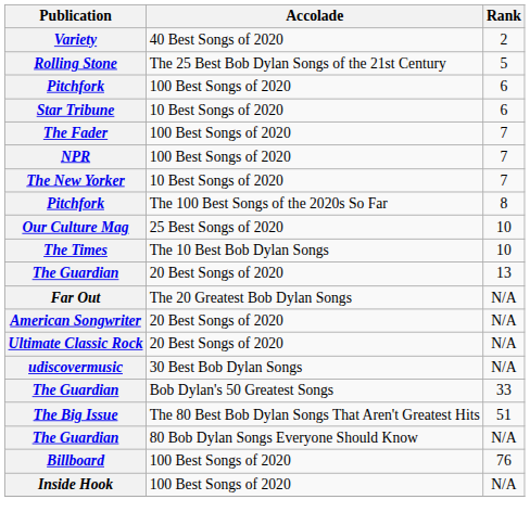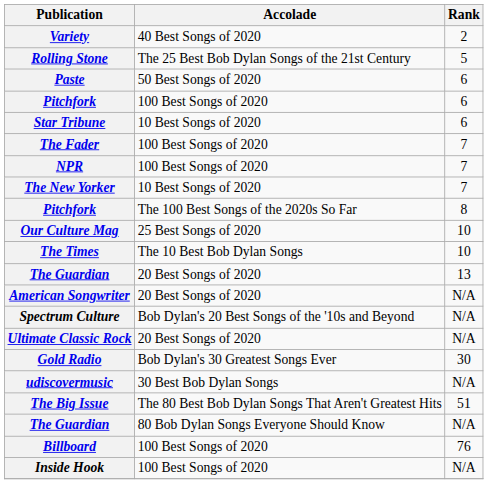 <table class="wikitable sortable plainrowheaders">
 <tr>
 <th scope="col">Publication</th>
 <th scope="col">Accolade</th>
 <th scope="col">Rank</th>
 </tr>
 <tr>
 <th scope="row"><em><a href='#'>Variety</a></em></th>
 <td>40 Best Songs of 2020</td>
 <td style="text-align:center;">2</td>
 </tr>
 <tr>
 <th scope="row"><em><a href='#'>Rolling Stone</a></em></th>
 <td>The 25 Best Bob Dylan Songs of the 21st Century</td>
 <td style="text-align:center;">5</td>
+</tr>
+<tr>
+<th scope="row"><em><a href='#'>Paste</a></em></th>
+<td>50 Best Songs of 2020</td>
+<td style="text-align:center;">6</td>
 </tr>
 <tr>
 <th scope="row"><em><a href='#'>Pitchfork</a></em></th>
 <td>100 Best Songs of 2020</td>
 <td style="text-align:center;">6</td>
 </tr>
 <tr>
 <th scope="row"><em><a href='#'>Star Tribune</a></em></th>
 <td>10 Best Songs of 2020</td>
 <td style="text-align:center;">6</td>
 </tr>
 <tr>
 <th scope="row"><em><a href='#'>The Fader</a></em></th>
 <td>100 Best Songs of 2020</td>
 <td style="text-align:center;">7</td>
 </tr>
 <tr>
 <th scope="row"><em><a href='#'>NPR</a></em></th>
 <td>100 Best Songs of 2020</td>
 <td style="text-align:center;">7</td>
 </tr>
 <tr>
 <th scope="row"><em><a href='#'>The New Yorker</a></em></th>
 <td>10 Best Songs of 2020</td>
 <td style="text-align:center;">7</td>
 </tr>
 <tr>
 <th scope="row"><em><a href='#'>Pitchfork</a></em></th>
 <td>The 100 Best Songs of the 2020s So Far</td>
 <td style="text-align:center;">8</td>
 </tr>
 <tr>
 <th scope="row"><em><a href='#'>Our Culture Mag</a></em></th>
 <td>25 Best Songs of 2020</td>
 <td style="text-align:center;">10</td>
 </tr>
 <tr>
 <th scope="row"><em><a href='#'>The Times</a></em></th>
 <td>The 10 Best Bob Dylan Songs</td>
 <td style="text-align:center;">10</td>
 </tr>
 <tr>
 <th scope="row"><em><a href='#'>The Guardian</a></em></th>
 <td>20 Best Songs of 2020</td>
 <td style="text-align:center;">13</td>
 </tr>
 <tr>
-<th scope="row"><em>Far Out</em></th>
-<td>The 20 Greatest Bob Dylan Songs</td>
+<th scope="row"><em><a href='#'>American Songwriter</a></em></th>
+<td>20 Best Songs of 2020</td>
 <td style="text-align:center;">N/A</td>
 </tr>
 <tr>
-<th scope="row"><em><a href='#'>American Songwriter</a></em></th>
-<td>20 Best Songs of 2020</td>
+<th scope="row"><em>Spectrum Culture</em></th>
+<td>Bob Dylan's 20 Best Songs of the '10s and Beyond</td>
 <td style="text-align:center;">N/A</td>
 </tr>
 <tr>
 <th scope="row"><em><a href='#'>Ultimate Classic Rock</a></em></th>
 <td>20 Best Songs of 2020</td>
 <td style="text-align:center;">N/A</td>
 </tr>
 <tr>
+<th scope="row"><em><a href='#'>Gold Radio</a></em></th>
+<td>Bob Dylan's 30 Greatest Songs Ever</td>
+<td style="text-align:center;">30</td>
+</tr>
+<tr>
 <th scope="row"><a href='#'><em>udiscovermusic</em></a></th>
 <td>30 Best Bob Dylan Songs</td>
 <td style="text-align:center;">N/A</td>
-</tr>
-<tr>
-<th scope="row"><em><a href='#'>The Guardian</a></em></th>
-<td>Bob Dylan's 50 Greatest Songs</td>
-<td style="text-align:center;">33</td>
 </tr>
 <tr>
 <th scope="row"><em><a href='#'>The Big Issue</a></em></th>
 <td>The 80 Best Bob Dylan Songs That Aren't Greatest Hits</td>
 <td style="text-align:center;">51</td>
 </tr>
 <tr>
 <th scope="row"><em><a href='#'>The Guardian</a></em></th>
 <td>80 Bob Dylan Songs Everyone Should Know</td>
 <td style="text-align:center;">N/A</td>
 </tr>
 <tr>
 <th scope="row"><em><a href='#'>Billboard</a></em></th>
 <td>100 Best Songs of 2020</td>
 <td style="text-align:center;">76</td>
 </tr>
 <tr>
 <th scope="row"><em>Inside Hook</em></th>
 <td>100 Best Songs of 2020</td>
 <td style="text-align:center;">N/A</td>
 </tr>
 <tr>
 </tr>
 </table>
